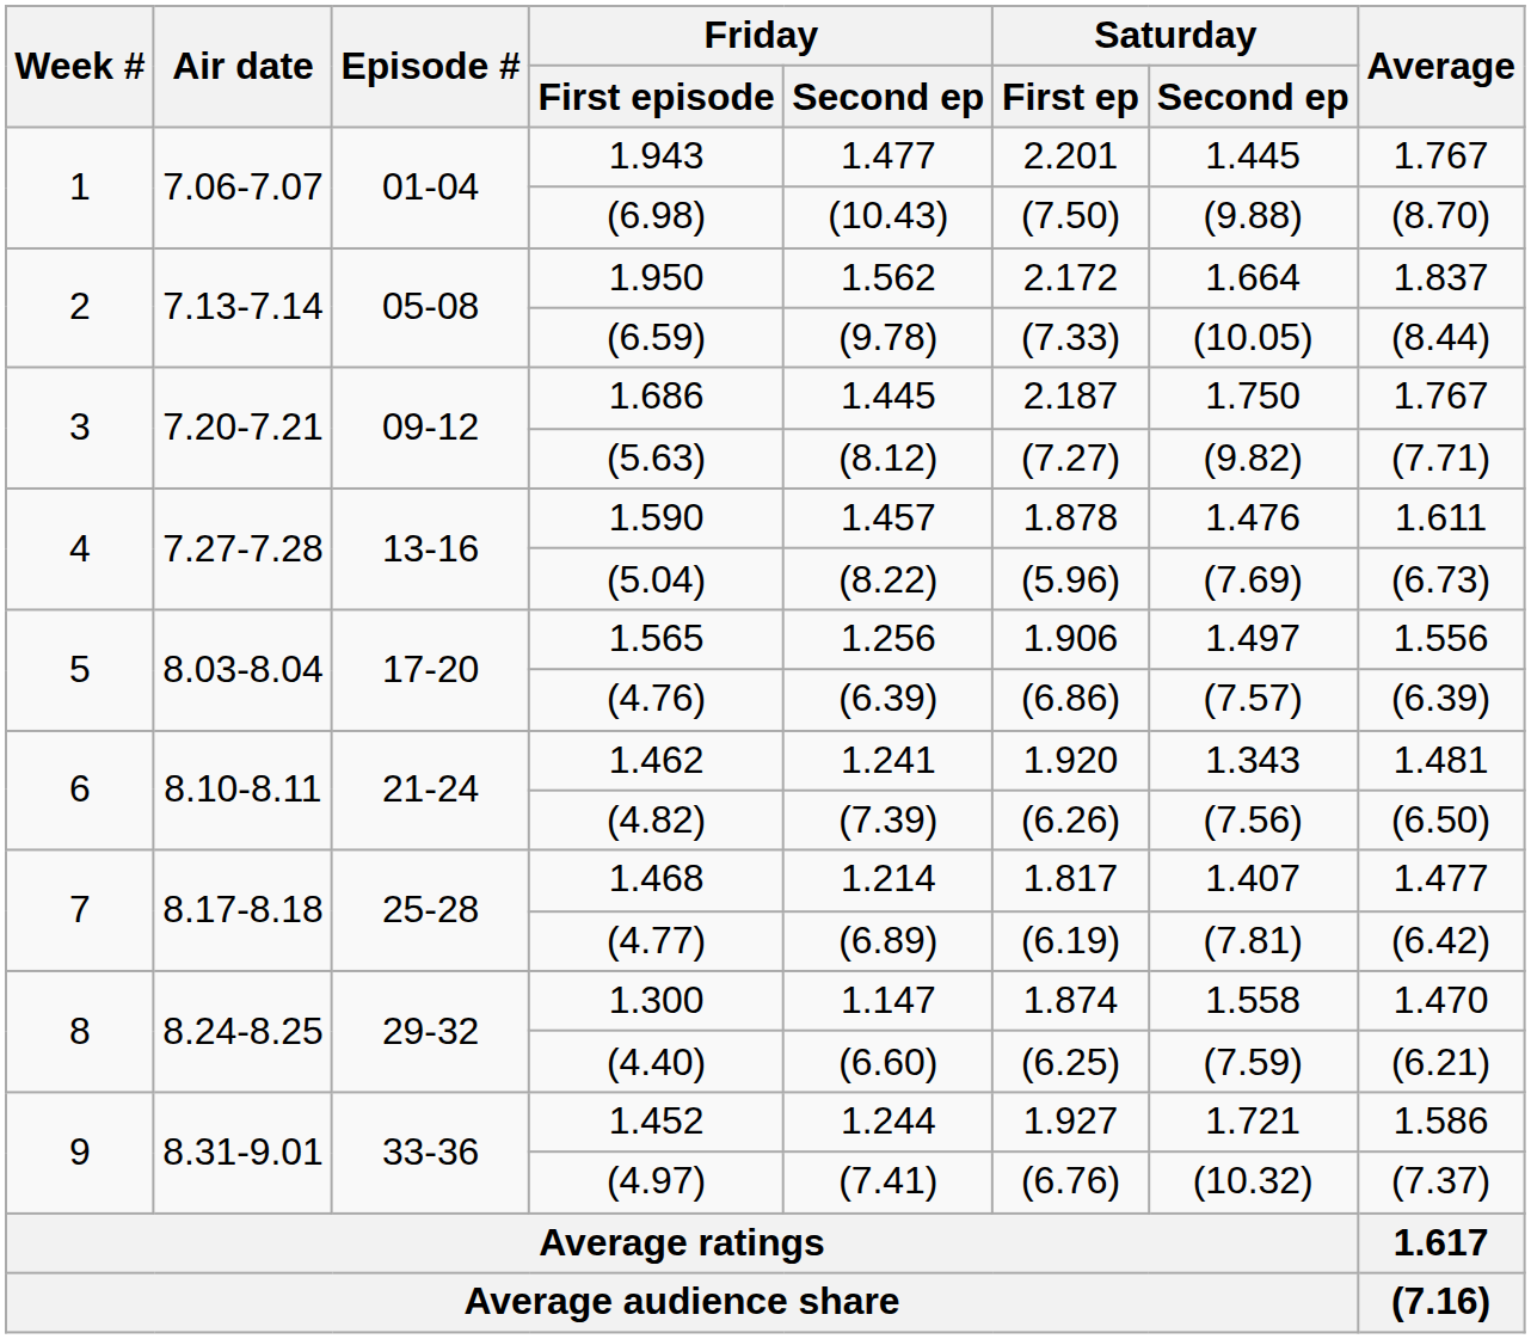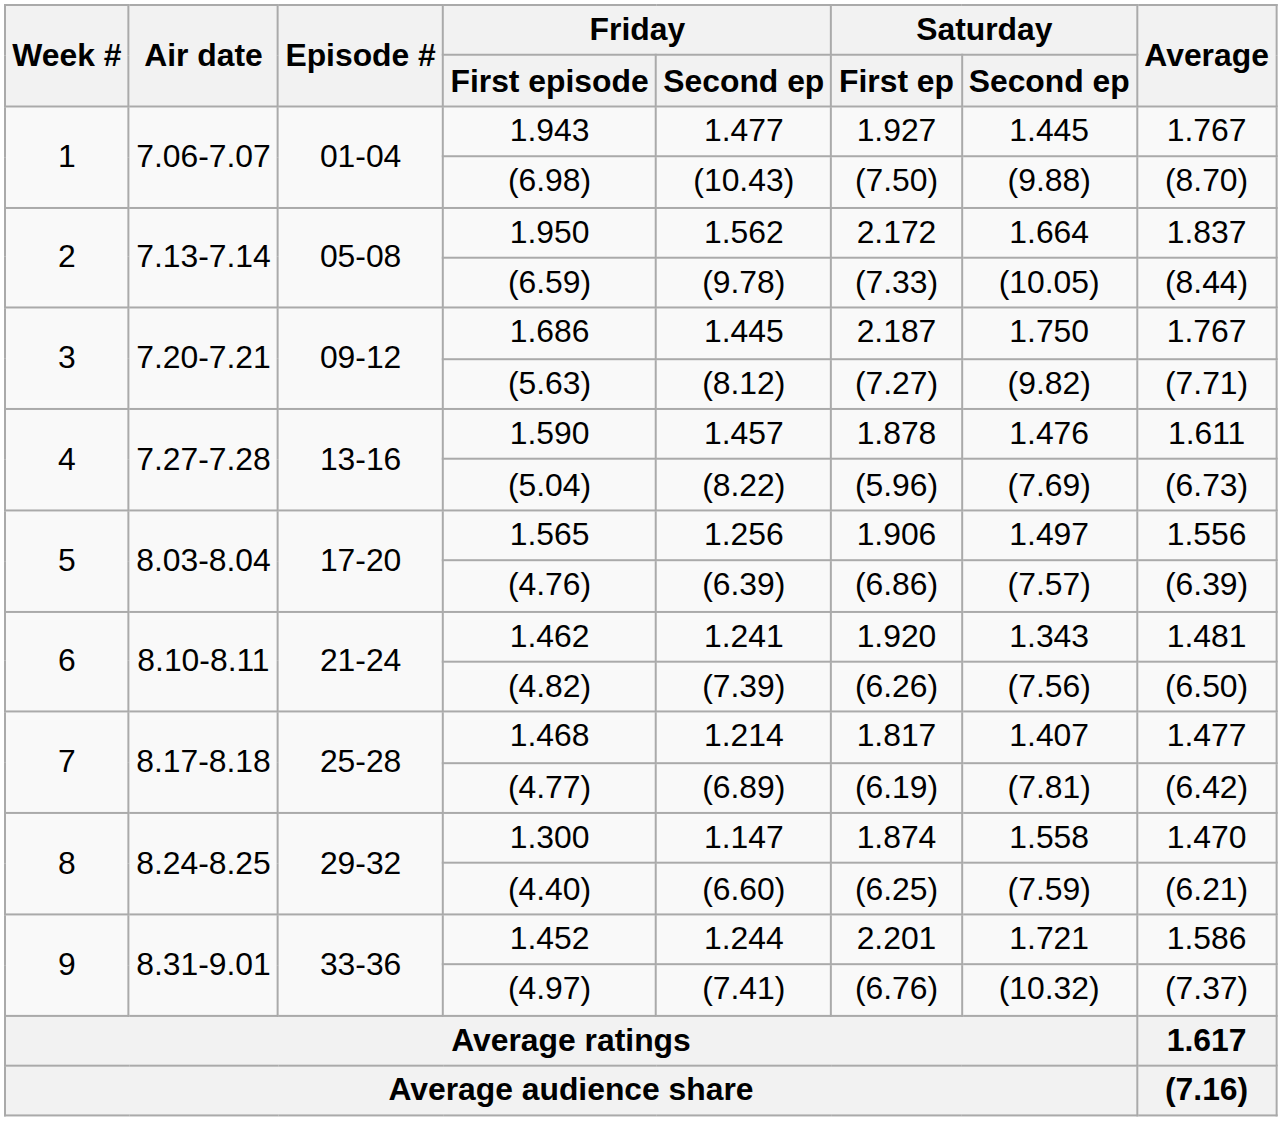 <table class="wikitable sortable mw-collapsible jquery-tablesorter" style="text-align:center">
 <tr>
 <th rowspan="2">Week #</th>
 <th rowspan="2">Air date</th>
 <th rowspan="2">Episode #</th>
 <th colspan="2">Friday</th>
 <th colspan="2">Saturday</th>
 <th rowspan="2">Average</th>
 </tr>
 <tr>
 <th>First episode</th>
 <th>Second ep</th>
 <th>First ep</th>
 <th>Second ep</th>
 </tr>
 <tr>
 <td rowspan="2">1</td>
 <td rowspan="2">7.06-7.07</td>
 <td rowspan="2">01-04</td>
 <td>1.943</td>
 <td>1.477</td>
-<td>2.201</td>
+<td>1.927</td>
 <td>1.445</td>
 <td>1.767</td>
 </tr>
 <tr>
 <td>(6.98)</td>
 <td>(10.43)</td>
 <td>(7.50)</td>
 <td>(9.88)</td>
 <td>(8.70)</td>
 </tr>
 <tr>
 <td rowspan="2">2</td>
 <td rowspan="2">7.13-7.14</td>
 <td rowspan="2">05-08</td>
 <td>1.950</td>
 <td>1.562</td>
 <td>2.172</td>
 <td>1.664</td>
 <td>1.837</td>
 </tr>
 <tr>
 <td>(6.59)</td>
 <td>(9.78)</td>
 <td>(7.33)</td>
 <td>(10.05)</td>
 <td>(8.44)</td>
 </tr>
 <tr>
 <td rowspan="2">3</td>
 <td rowspan="2">7.20-7.21</td>
 <td rowspan="2">09-12</td>
 <td>1.686</td>
 <td>1.445</td>
 <td>2.187</td>
 <td>1.750</td>
 <td>1.767</td>
 </tr>
 <tr>
 <td>(5.63)</td>
 <td>(8.12)</td>
 <td>(7.27)</td>
 <td>(9.82)</td>
 <td>(7.71)</td>
 </tr>
 <tr>
 <td rowspan="2">4</td>
 <td rowspan="2">7.27-7.28</td>
 <td rowspan="2">13-16</td>
 <td>1.590</td>
 <td>1.457</td>
 <td>1.878</td>
 <td>1.476</td>
 <td>1.611</td>
 </tr>
 <tr>
 <td>(5.04)</td>
 <td>(8.22)</td>
 <td>(5.96)</td>
 <td>(7.69)</td>
 <td>(6.73)</td>
 </tr>
 <tr>
 <td rowspan="2">5</td>
 <td rowspan="2">8.03-8.04</td>
 <td rowspan="2">17-20</td>
 <td>1.565</td>
 <td>1.256</td>
 <td>1.906</td>
 <td>1.497</td>
 <td>1.556</td>
 </tr>
 <tr>
 <td>(4.76)</td>
 <td>(6.39)</td>
 <td>(6.86)</td>
 <td>(7.57)</td>
 <td>(6.39)</td>
 </tr>
 <tr>
 <td rowspan="2">6</td>
 <td rowspan="2">8.10-8.11</td>
 <td rowspan="2">21-24</td>
 <td>1.462</td>
 <td>1.241</td>
 <td>1.920</td>
 <td>1.343</td>
 <td>1.481</td>
 </tr>
 <tr>
 <td>(4.82)</td>
 <td>(7.39)</td>
 <td>(6.26)</td>
 <td>(7.56)</td>
 <td>(6.50)</td>
 </tr>
 <tr>
 <td rowspan="2">7</td>
 <td rowspan="2">8.17-8.18</td>
 <td rowspan="2">25-28</td>
 <td>1.468</td>
 <td>1.214</td>
 <td>1.817</td>
 <td>1.407</td>
 <td>1.477</td>
 </tr>
 <tr>
 <td>(4.77)</td>
 <td>(6.89)</td>
 <td>(6.19)</td>
 <td>(7.81)</td>
 <td>(6.42)</td>
 </tr>
 <tr>
 <td rowspan="2">8</td>
 <td rowspan="2">8.24-8.25</td>
 <td rowspan="2">29-32</td>
 <td>1.300</td>
 <td>1.147</td>
 <td>1.874</td>
 <td>1.558</td>
 <td>1.470</td>
 </tr>
 <tr>
 <td>(4.40)</td>
 <td>(6.60)</td>
 <td>(6.25)</td>
 <td>(7.59)</td>
 <td>(6.21)</td>
 </tr>
 <tr>
 <td rowspan="2">9</td>
 <td rowspan="2">8.31-9.01</td>
 <td rowspan="2">33-36</td>
 <td>1.452</td>
 <td>1.244</td>
-<td>1.927</td>
+<td>2.201</td>
 <td>1.721</td>
 <td>1.586</td>
 </tr>
 <tr>
 <td>(4.97)</td>
 <td>(7.41)</td>
 <td>(6.76)</td>
 <td>(10.32)</td>
 <td>(7.37)</td>
 </tr>
 <tr>
 <th colspan="7">Average ratings</th>
 <th>1.617</th>
 </tr>
 <tr>
 <th colspan="7">Average audience share</th>
 <th>(7.16)</th>
 </tr>
 </table>
